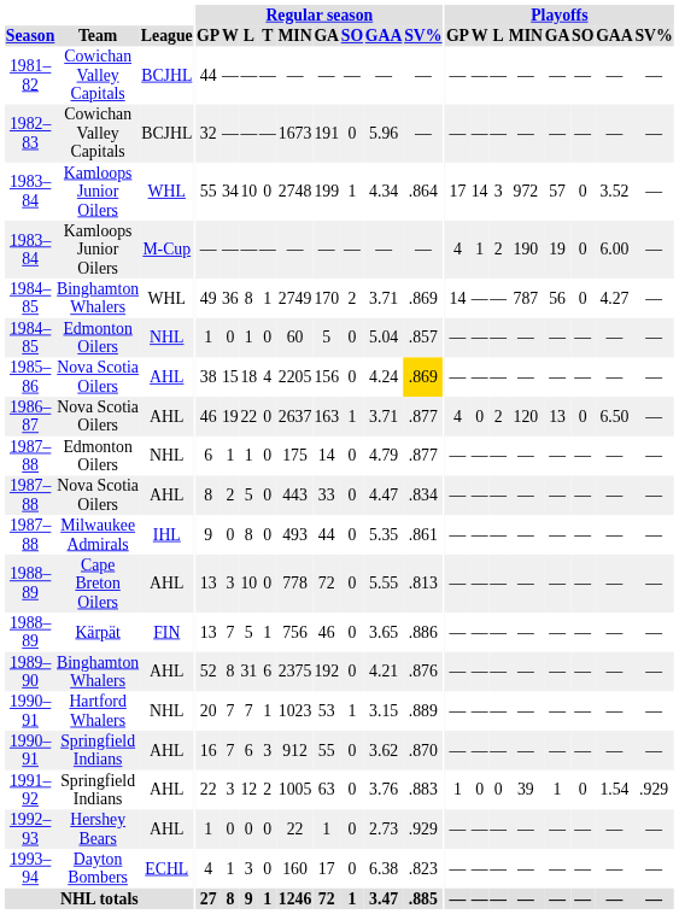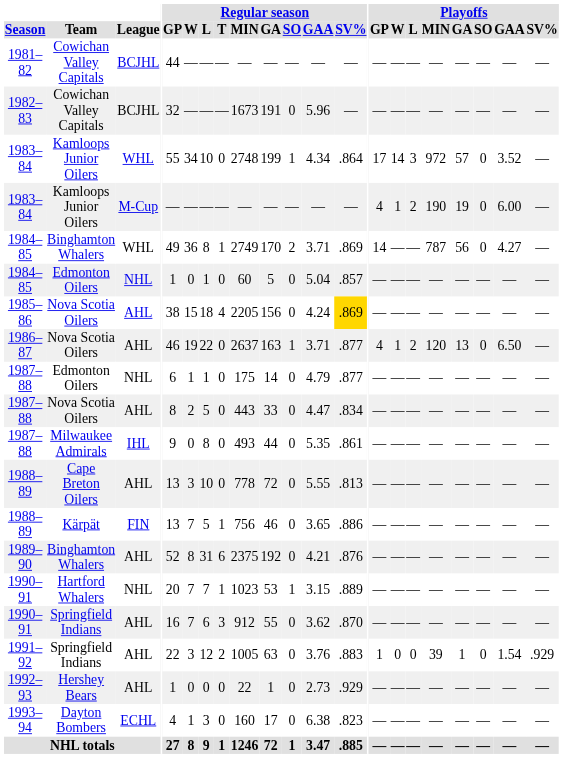 <table border="0" cellpadding="1" cellspacing="0" style="width:90%; text-align:center;">
 <tr bgcolor="#e0e0e0">
 <th colspan="3" bgcolor="#ffffff"></th>
 <th rowspan="99" bgcolor="#ffffff"></th>
 <th colspan="9" bgcolor="#e0e0e0"><a href='#'>Regular season</a></th>
 <th rowspan="99" bgcolor="#ffffff"></th>
 <th colspan="8" bgcolor="#e0e0e0"><a href='#'>Playoffs</a></th>
 </tr>
 <tr bgcolor="#e0e0e0">
 <th><a href='#'>Season</a></th>
 <th>Team</th>
 <th>League</th>
 <th>GP</th>
 <th>W</th>
 <th>L</th>
 <th>T</th>
 <th>MIN</th>
 <th>GA</th>
 <th><a href='#'>SO</a></th>
 <th><a href='#'>GAA</a></th>
 <th><a href='#'>SV%</a></th>
 <th>GP</th>
 <th>W</th>
 <th>L</th>
 <th>MIN</th>
 <th>GA</th>
 <th>SO</th>
 <th>GAA</th>
 <th>SV%</th>
 </tr>
 <tr>
 <td><a href='#'>1981–82</a></td>
 <td><a href='#'>Cowichan Valley Capitals</a></td>
 <td><a href='#'>BCJHL</a></td>
 <td>44</td>
 <td>—</td>
 <td>—</td>
 <td>—</td>
 <td>—</td>
 <td>—</td>
 <td>—</td>
 <td>—</td>
 <td>—</td>
 <td>—</td>
 <td>—</td>
 <td>—</td>
 <td>—</td>
 <td>—</td>
 <td>—</td>
 <td>—</td>
 <td>—</td>
 </tr>
 <tr bgcolor="#f0f0f0">
 <td><a href='#'>1982–83</a></td>
 <td>Cowichan Valley Capitals</td>
 <td>BCJHL</td>
 <td>32</td>
 <td>—</td>
 <td>—</td>
 <td>—</td>
 <td>1673</td>
 <td>191</td>
 <td>0</td>
 <td>5.96</td>
 <td>—</td>
 <td>—</td>
 <td>—</td>
 <td>—</td>
 <td>—</td>
 <td>—</td>
 <td>—</td>
 <td>—</td>
 <td>—</td>
 </tr>
 <tr>
 <td><a href='#'>1983–84</a></td>
 <td><a href='#'>Kamloops Junior Oilers</a></td>
 <td><a href='#'>WHL</a></td>
 <td>55</td>
 <td>34</td>
 <td>10</td>
 <td>0</td>
 <td>2748</td>
 <td>199</td>
 <td>1</td>
 <td>4.34</td>
 <td>.864</td>
 <td>17</td>
 <td>14</td>
 <td>3</td>
 <td>972</td>
 <td>57</td>
 <td>0</td>
 <td>3.52</td>
 <td>—</td>
 </tr>
 <tr bgcolor="#f0f0f0">
 <td><a href='#'>1983–84</a></td>
 <td>Kamloops Junior Oilers</td>
 <td><a href='#'>M-Cup</a></td>
 <td>—</td>
 <td>—</td>
 <td>—</td>
 <td>—</td>
 <td>—</td>
 <td>—</td>
 <td>—</td>
 <td>—</td>
 <td>—</td>
 <td>4</td>
 <td>1</td>
 <td>2</td>
 <td>190</td>
 <td>19</td>
 <td>0</td>
 <td>6.00</td>
 <td>—</td>
 </tr>
 <tr>
 <td><a href='#'>1984–85</a></td>
 <td><a href='#'>Binghamton Whalers</a></td>
 <td>WHL</td>
 <td>49</td>
 <td>36</td>
 <td>8</td>
 <td>1</td>
 <td>2749</td>
 <td>170</td>
 <td>2</td>
 <td>3.71</td>
 <td>.869</td>
 <td>14</td>
 <td>—</td>
 <td>—</td>
 <td>787</td>
 <td>56</td>
 <td>0</td>
 <td>4.27</td>
 <td>—</td>
 </tr>
 <tr bgcolor="#f0f0f0">
 <td><a href='#'>1984–85</a></td>
 <td><a href='#'>Edmonton Oilers</a></td>
 <td><a href='#'>NHL</a></td>
 <td>1</td>
 <td>0</td>
 <td>1</td>
 <td>0</td>
 <td>60</td>
 <td>5</td>
 <td>0</td>
 <td>5.04</td>
 <td>.857</td>
 <td>—</td>
 <td>—</td>
 <td>—</td>
 <td>—</td>
 <td>—</td>
 <td>—</td>
 <td>—</td>
 <td>—</td>
 </tr>
 <tr>
 <td><a href='#'>1985–86</a></td>
 <td><a href='#'>Nova Scotia Oilers</a></td>
 <td><a href='#'>AHL</a></td>
 <td>38</td>
 <td>15</td>
 <td>18</td>
 <td>4</td>
 <td>2205</td>
 <td>156</td>
 <td>0</td>
 <td>4.24</td>
 <td style="background: gold;">.869</td>
 <td>—</td>
 <td>—</td>
 <td>—</td>
 <td>—</td>
 <td>—</td>
 <td>—</td>
 <td>—</td>
 <td>—</td>
 </tr>
 <tr bgcolor="#f0f0f0">
 <td><a href='#'>1986–87</a></td>
 <td>Nova Scotia Oilers</td>
 <td>AHL</td>
 <td>46</td>
 <td>19</td>
 <td>22</td>
 <td>0</td>
 <td>2637</td>
 <td>163</td>
 <td>1</td>
 <td>3.71</td>
 <td>.877</td>
 <td>4</td>
-<td>0</td>
+<td>1</td>
 <td>2</td>
 <td>120</td>
 <td>13</td>
 <td>0</td>
 <td>6.50</td>
 <td>—</td>
 </tr>
 <tr>
 <td><a href='#'>1987–88</a></td>
 <td>Edmonton Oilers</td>
 <td>NHL</td>
 <td>6</td>
 <td>1</td>
 <td>1</td>
 <td>0</td>
 <td>175</td>
 <td>14</td>
 <td>0</td>
 <td>4.79</td>
 <td>.877</td>
 <td>—</td>
 <td>—</td>
 <td>—</td>
 <td>—</td>
 <td>—</td>
 <td>—</td>
 <td>—</td>
 <td>—</td>
 </tr>
 <tr bgcolor="#f0f0f0">
 <td><a href='#'>1987–88</a></td>
 <td>Nova Scotia Oilers</td>
 <td>AHL</td>
 <td>8</td>
 <td>2</td>
 <td>5</td>
 <td>0</td>
 <td>443</td>
 <td>33</td>
 <td>0</td>
 <td>4.47</td>
 <td>.834</td>
 <td>—</td>
 <td>—</td>
 <td>—</td>
 <td>—</td>
 <td>—</td>
 <td>—</td>
 <td>—</td>
 <td>—</td>
 </tr>
 <tr>
 <td><a href='#'>1987–88</a></td>
 <td><a href='#'>Milwaukee Admirals</a></td>
 <td><a href='#'>IHL</a></td>
 <td>9</td>
 <td>0</td>
 <td>8</td>
 <td>0</td>
 <td>493</td>
 <td>44</td>
 <td>0</td>
 <td>5.35</td>
 <td>.861</td>
 <td>—</td>
 <td>—</td>
 <td>—</td>
 <td>—</td>
 <td>—</td>
 <td>—</td>
 <td>—</td>
 <td>—</td>
 </tr>
 <tr bgcolor="#f0f0f0">
 <td><a href='#'>1988–89</a></td>
 <td><a href='#'>Cape Breton Oilers</a></td>
 <td>AHL</td>
 <td>13</td>
 <td>3</td>
 <td>10</td>
 <td>0</td>
 <td>778</td>
 <td>72</td>
 <td>0</td>
 <td>5.55</td>
 <td>.813</td>
 <td>—</td>
 <td>—</td>
 <td>—</td>
 <td>—</td>
 <td>—</td>
 <td>—</td>
 <td>—</td>
 <td>—</td>
 </tr>
 <tr>
 <td><a href='#'>1988–89</a></td>
 <td><a href='#'>Kärpät</a></td>
 <td><a href='#'>FIN</a></td>
 <td>13</td>
 <td>7</td>
 <td>5</td>
 <td>1</td>
 <td>756</td>
 <td>46</td>
 <td>0</td>
 <td>3.65</td>
 <td>.886</td>
 <td>—</td>
 <td>—</td>
 <td>—</td>
 <td>—</td>
 <td>—</td>
 <td>—</td>
 <td>—</td>
 <td>—</td>
 </tr>
 <tr bgcolor="#f0f0f0">
 <td><a href='#'>1989–90</a></td>
 <td><a href='#'>Binghamton Whalers</a></td>
 <td>AHL</td>
 <td>52</td>
 <td>8</td>
 <td>31</td>
 <td>6</td>
 <td>2375</td>
 <td>192</td>
 <td>0</td>
 <td>4.21</td>
 <td>.876</td>
 <td>—</td>
 <td>—</td>
 <td>—</td>
 <td>—</td>
 <td>—</td>
 <td>—</td>
 <td>—</td>
 <td>—</td>
 </tr>
 <tr>
 <td><a href='#'>1990–91</a></td>
 <td><a href='#'>Hartford Whalers</a></td>
 <td>NHL</td>
 <td>20</td>
 <td>7</td>
 <td>7</td>
 <td>1</td>
 <td>1023</td>
 <td>53</td>
 <td>1</td>
 <td>3.15</td>
 <td>.889</td>
 <td>—</td>
 <td>—</td>
 <td>—</td>
 <td>—</td>
 <td>—</td>
 <td>—</td>
 <td>—</td>
 <td>—</td>
 </tr>
 <tr bgcolor="#f0f0f0">
 <td><a href='#'>1990–91</a></td>
 <td><a href='#'>Springfield Indians</a></td>
 <td>AHL</td>
 <td>16</td>
 <td>7</td>
 <td>6</td>
 <td>3</td>
 <td>912</td>
 <td>55</td>
 <td>0</td>
 <td>3.62</td>
 <td>.870</td>
 <td>—</td>
 <td>—</td>
 <td>—</td>
 <td>—</td>
 <td>—</td>
 <td>—</td>
 <td>—</td>
 <td>—</td>
 </tr>
 <tr>
 <td><a href='#'>1991–92</a></td>
 <td>Springfield Indians</td>
 <td>AHL</td>
 <td>22</td>
 <td>3</td>
 <td>12</td>
 <td>2</td>
 <td>1005</td>
 <td>63</td>
 <td>0</td>
 <td>3.76</td>
 <td>.883</td>
 <td>1</td>
 <td>0</td>
 <td>0</td>
 <td>39</td>
 <td>1</td>
 <td>0</td>
 <td>1.54</td>
 <td>.929</td>
 </tr>
 <tr bgcolor="#f0f0f0">
 <td><a href='#'>1992–93</a></td>
 <td><a href='#'>Hershey Bears</a></td>
 <td>AHL</td>
 <td>1</td>
 <td>0</td>
 <td>0</td>
 <td>0</td>
 <td>22</td>
 <td>1</td>
 <td>0</td>
 <td>2.73</td>
 <td>.929</td>
 <td>—</td>
 <td>—</td>
 <td>—</td>
 <td>—</td>
 <td>—</td>
 <td>—</td>
 <td>—</td>
 <td>—</td>
 </tr>
 <tr>
 <td><a href='#'>1993–94</a></td>
 <td><a href='#'>Dayton Bombers</a></td>
 <td><a href='#'>ECHL</a></td>
 <td>4</td>
 <td>1</td>
 <td>3</td>
 <td>0</td>
 <td>160</td>
 <td>17</td>
 <td>0</td>
 <td>6.38</td>
 <td>.823</td>
 <td>—</td>
 <td>—</td>
 <td>—</td>
 <td>—</td>
 <td>—</td>
 <td>—</td>
 <td>—</td>
 <td>—</td>
 </tr>
 <tr bgcolor="#e0e0e0">
 <th colspan=3>NHL totals</th>
 <th>27</th>
 <th>8</th>
 <th>9</th>
 <th>1</th>
 <th>1246</th>
 <th>72</th>
 <th>1</th>
 <th>3.47</th>
 <th>.885</th>
 <th>—</th>
 <th>—</th>
 <th>—</th>
 <th>—</th>
 <th>—</th>
 <th>—</th>
 <th>—</th>
 <th>—</th>
 </tr>
 </table>
